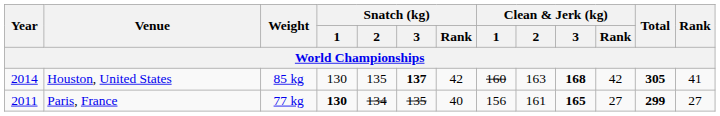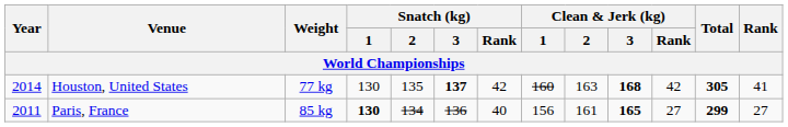 <table class = "wikitable" style="text-align:center;">
 <tr>
 <th rowspan="2" style="width:40px;">Year</th>
 <th rowspan="2" style="width:250px;">Venue</th>
 <th rowspan="2" style="width:60px;">Weight</th>
 <th colspan=4>Snatch (kg)</th>
 <th colspan=4>Clean & Jerk (kg)</th>
 <th rowspan="2" style="width:40px;">Total</th>
 <th rowspan="2" style="width:40px;">Rank</th>
 </tr>
 <tr>
 <th width=40>1</th>
 <th width=40>2</th>
 <th width=40>3</th>
 <th width=40>Rank</th>
 <th width=40>1</th>
 <th width=40>2</th>
 <th width=40>3</th>
 <th width=40>Rank</th>
 </tr>
 <tr>
 <th colspan=13><a href='#'>World Championships</a></th>
 </tr>
 <tr>
 <td><a href='#'>2014</a></td>
 <td align=left> <a href='#'>Houston</a>, <a href='#'>United States</a></td>
-<td><a href='#'>85 kg</a></td>
+<td><a href='#'>77 kg</a></td>
 <td>130</td>
 <td>135</td>
 <td><strong>137</strong></td>
 <td>42</td>
 <td><s>160</s></td>
 <td>163</td>
 <td><strong>168</strong></td>
 <td>42</td>
 <td><strong>305</strong></td>
 <td>41</td>
 </tr>
 <tr>
 <td><a href='#'>2011</a></td>
 <td align=left> <a href='#'>Paris</a>, <a href='#'>France</a></td>
-<td><a href='#'>77 kg</a></td>
+<td><a href='#'>85 kg</a></td>
 <td><strong>130</strong></td>
 <td><s>134</s></td>
-<td><s>135</s></td>
+<td><s>136</s></td>
 <td>40</td>
 <td>156</td>
 <td>161</td>
 <td><strong>165</strong></td>
 <td>27</td>
 <td><strong>299</strong></td>
 <td>27</td>
 </tr>
 </table>
